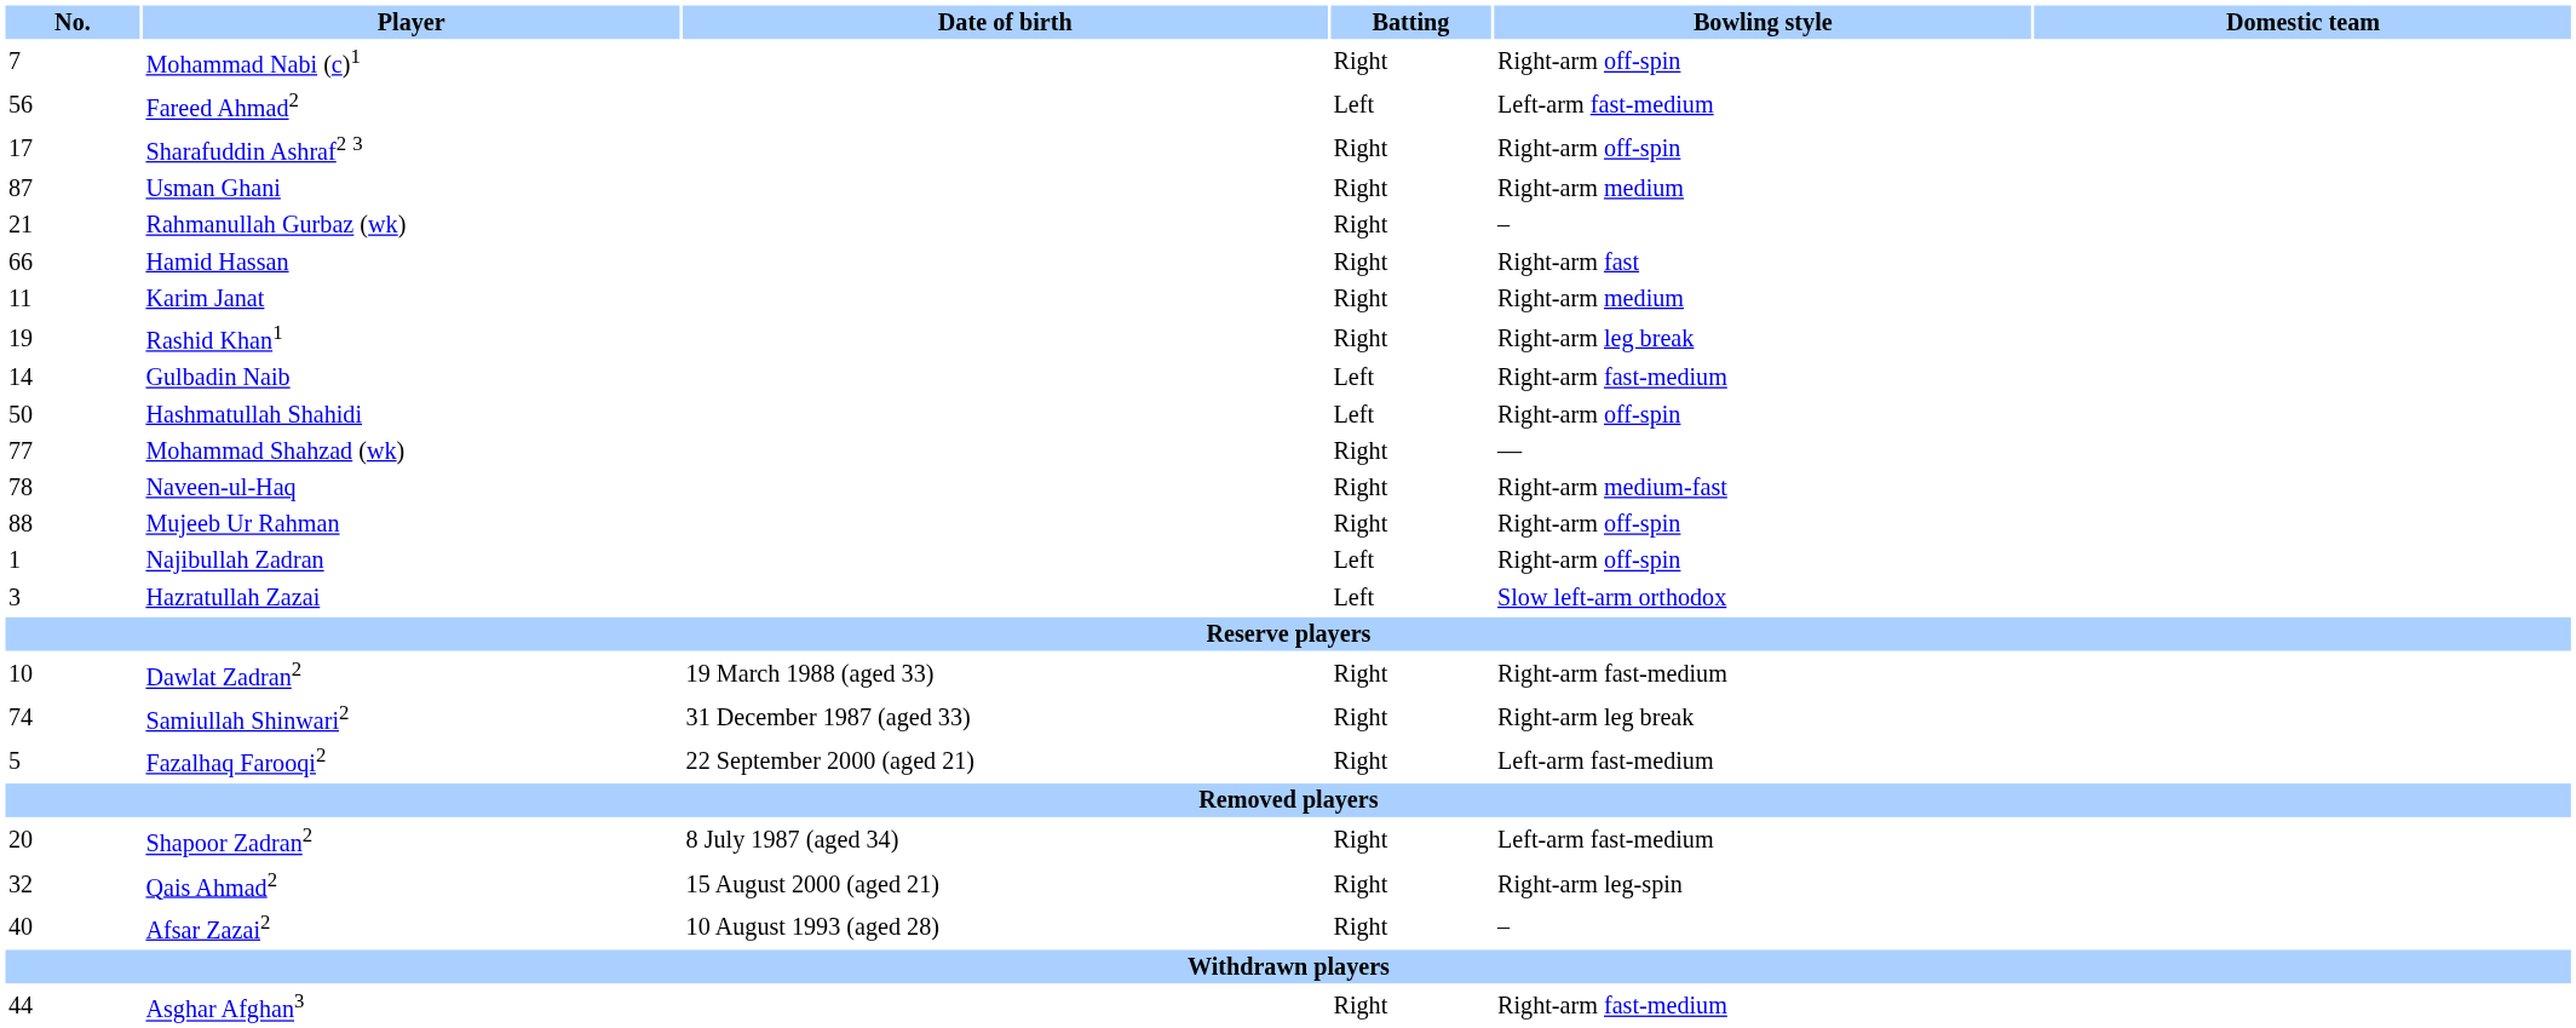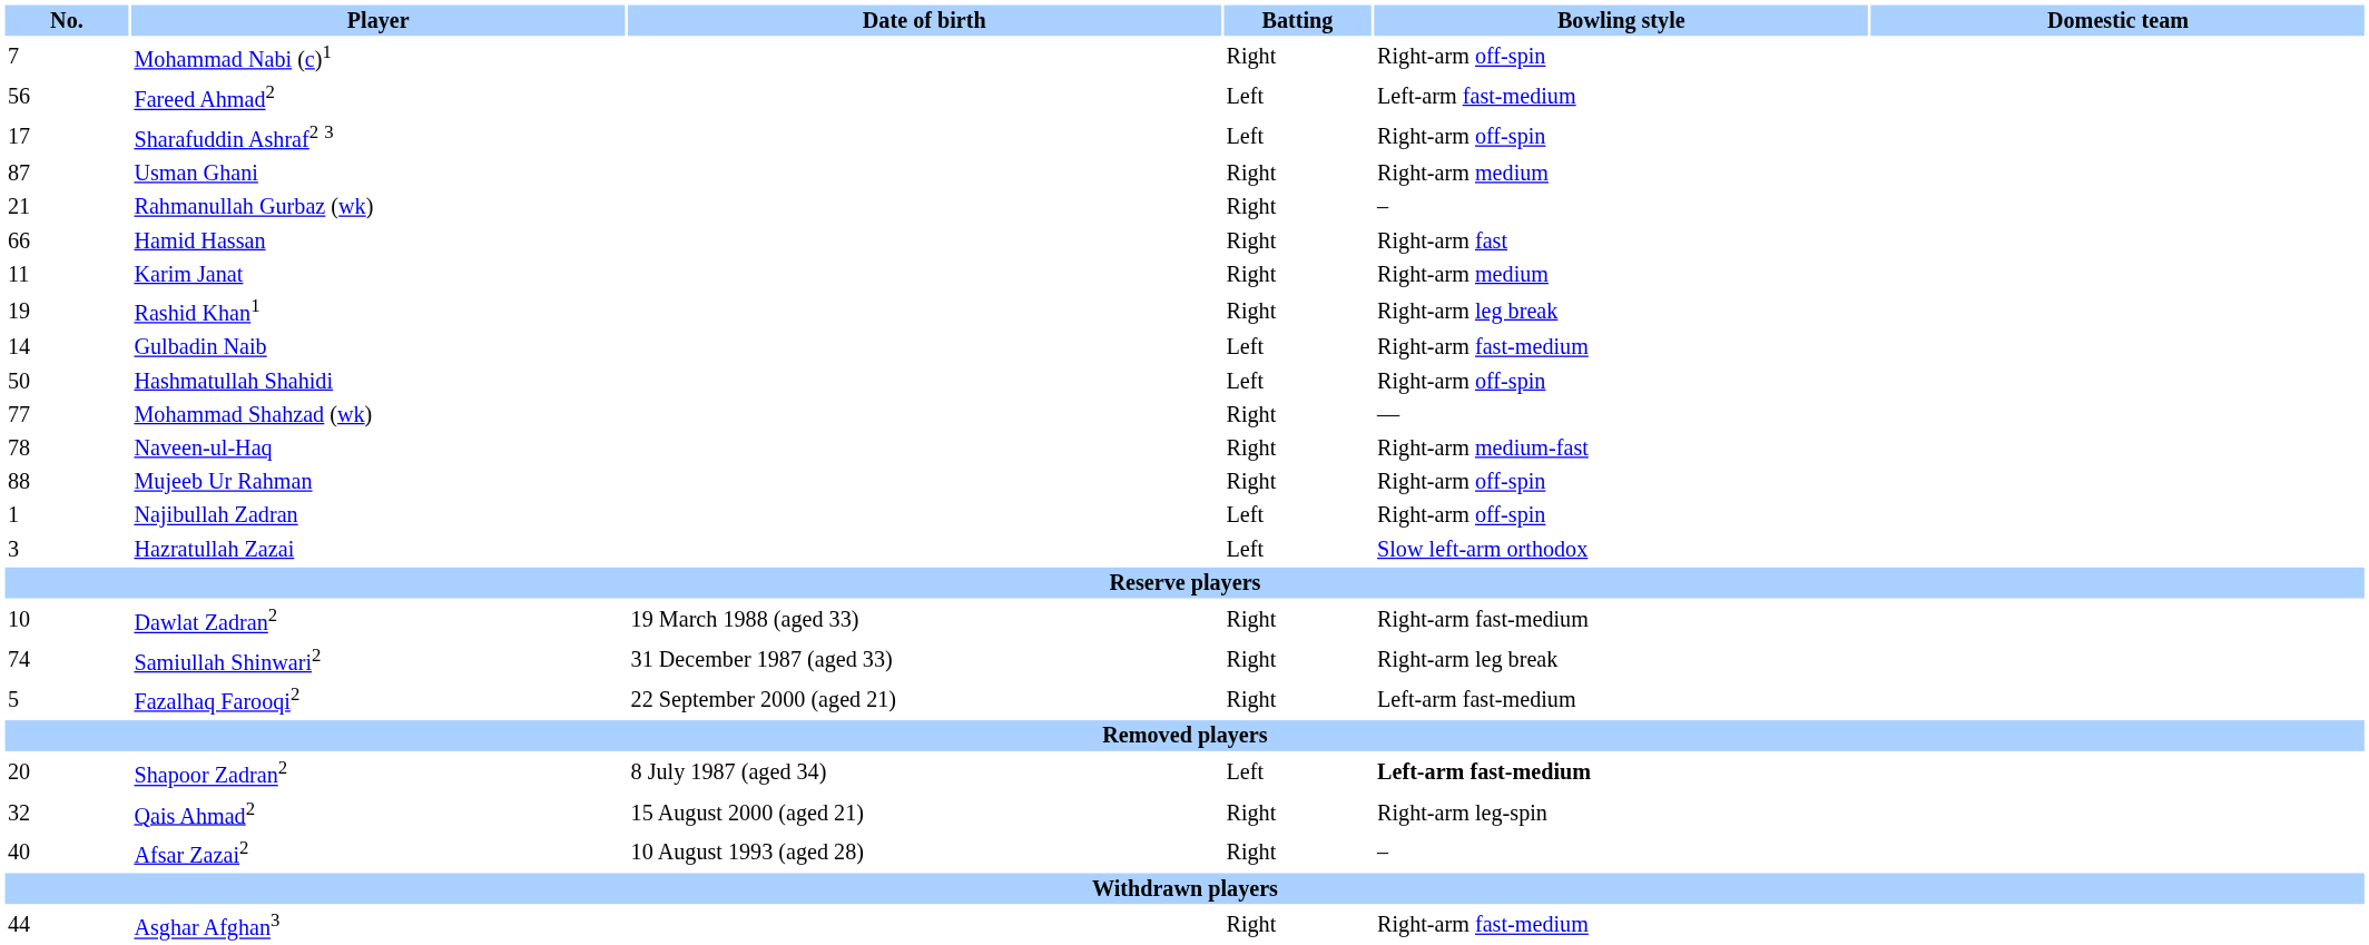 <table class="sortable" style="width:85%;" border="0" cellspacing="2" cellpadding="2">
 <tr style="background:#aad0ff;">
 <th scope="col" width="5%">No.</th>
 <th width=20%>Player</th>
 <th width=24%>Date of birth</th>
 <th width=6%>Batting</th>
 <th width=20%>Bowling style</th>
 <th width=20%>Domestic team</th>
 </tr>
 <tr>
 <td>7</td>
 <td><a href='#'>Mohammad Nabi</a> (<a href='#'>c</a>)<sup>1</sup></td>
 <td></td>
 <td>Right</td>
 <td>Right-arm <a href='#'>off-spin</a></td>
 <td></td>
 </tr>
 <tr>
 <td>56</td>
 <td><a href='#'>Fareed Ahmad</a><sup>2</sup></td>
 <td></td>
 <td>Left</td>
 <td>Left-arm <a href='#'>fast-medium</a></td>
 <td></td>
 </tr>
 <tr>
 <td>17</td>
 <td><a href='#'>Sharafuddin Ashraf</a><sup>2</sup> <sup>3</sup></td>
 <td></td>
-<td>Right</td>
+<td>Left</td>
 <td>Right-arm <a href='#'>off-spin</a></td>
 <td></td>
 </tr>
 <tr>
 <td>87</td>
 <td><a href='#'>Usman Ghani</a></td>
 <td></td>
 <td>Right</td>
 <td>Right-arm <a href='#'>medium</a></td>
 <td></td>
 </tr>
 <tr>
 <td>21</td>
 <td><a href='#'>Rahmanullah Gurbaz</a> (<a href='#'>wk</a>)</td>
 <td></td>
 <td>Right</td>
 <td>–</td>
 <td></td>
 </tr>
 <tr>
 <td>66</td>
 <td><a href='#'>Hamid Hassan</a></td>
 <td></td>
 <td>Right</td>
 <td>Right-arm <a href='#'>fast</a></td>
 <td></td>
 </tr>
 <tr>
 <td>11</td>
 <td><a href='#'>Karim Janat</a></td>
 <td></td>
 <td>Right</td>
 <td>Right-arm <a href='#'>medium</a></td>
 <td></td>
 </tr>
 <tr>
 <td>19</td>
 <td><a href='#'>Rashid Khan</a><sup>1</sup></td>
 <td></td>
 <td>Right</td>
 <td>Right-arm <a href='#'>leg break</a></td>
 <td></td>
 </tr>
 <tr>
 <td>14</td>
 <td><a href='#'>Gulbadin Naib</a></td>
 <td></td>
 <td>Left</td>
 <td>Right-arm <a href='#'>fast-medium</a></td>
 <td></td>
 </tr>
 <tr>
 <td>50</td>
 <td><a href='#'>Hashmatullah Shahidi</a></td>
 <td></td>
 <td>Left</td>
 <td>Right-arm <a href='#'>off-spin</a></td>
 <td></td>
 </tr>
 <tr>
 <td>77</td>
 <td><a href='#'>Mohammad Shahzad</a> (<a href='#'>wk</a>)</td>
 <td></td>
 <td>Right</td>
 <td>—</td>
 <td></td>
 </tr>
 <tr>
 <td>78</td>
 <td><a href='#'>Naveen-ul-Haq</a></td>
 <td></td>
 <td>Right</td>
 <td>Right-arm <a href='#'>medium-fast</a></td>
 <td></td>
 </tr>
 <tr>
 <td>88</td>
 <td><a href='#'>Mujeeb Ur Rahman</a></td>
 <td></td>
 <td>Right</td>
 <td>Right-arm <a href='#'>off-spin</a></td>
 <td></td>
 </tr>
 <tr>
 <td>1</td>
 <td><a href='#'>Najibullah Zadran</a></td>
 <td></td>
 <td>Left</td>
 <td>Right-arm <a href='#'>off-spin</a></td>
 <td></td>
 </tr>
 <tr>
 <td>3</td>
 <td><a href='#'>Hazratullah Zazai</a></td>
 <td></td>
 <td>Left</td>
 <td><a href='#'>Slow left-arm orthodox</a></td>
 <td></td>
 </tr>
 <tr class=sortbottom style="background:#aad0ff;">
 <th colspan=6>Reserve players</th>
 </tr>
 <tr class=sortbottom>
 <td>10</td>
 <td><a href='#'>Dawlat Zadran</a><sup>2</sup></td>
 <td>19 March 1988 (aged 33)</td>
 <td>Right</td>
 <td>Right-arm fast-medium</td>
 <td></td>
 </tr>
 <tr>
 <td>74</td>
 <td><a href='#'>Samiullah Shinwari</a><sup>2</sup></td>
 <td>31 December 1987 (aged 33)</td>
 <td>Right</td>
 <td>Right-arm leg break</td>
 <td></td>
 </tr>
 <tr>
 <td>5</td>
 <td><a href='#'>Fazalhaq Farooqi</a><sup>2</sup></td>
 <td>22 September 2000 (aged 21)</td>
 <td>Right</td>
 <td>Left-arm fast-medium</td>
 <td></td>
 </tr>
 <tr class=sortbottom style="background:#aad0ff;">
 <th colspan=6>Removed players</th>
 </tr>
 <tr class=sortbottom>
 <td>20</td>
 <td><a href='#'>Shapoor Zadran</a><sup>2</sup></td>
 <td>8 July 1987 (aged 34)</td>
-<td>Right</td>
-<td>Left-arm fast-medium</td>
+<td>Left</td>
+<td><strong>Left-arm fast-medium</strong></td>
 <td></td>
 </tr>
 <tr>
 <td>32</td>
 <td><a href='#'>Qais Ahmad</a><sup>2</sup></td>
 <td>15 August 2000 (aged 21)</td>
 <td>Right</td>
 <td>Right-arm leg-spin</td>
 <td></td>
 </tr>
 <tr>
 <td>40</td>
 <td><a href='#'>Afsar Zazai</a><sup>2</sup></td>
 <td>10 August 1993 (aged 28)</td>
 <td>Right</td>
 <td>–</td>
 <td></td>
 </tr>
 <tr class=sortbottom style="background:#aad0ff;">
 <th colspan=6>Withdrawn players</th>
 </tr>
 <tr class=sortbottom>
 <td>44</td>
 <td><a href='#'>Asghar Afghan</a><sup>3</sup></td>
 <td></td>
 <td>Right</td>
 <td>Right-arm <a href='#'>fast-medium</a></td>
 <td></td>
 </tr>
 </table>
